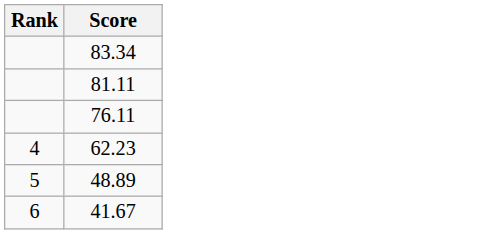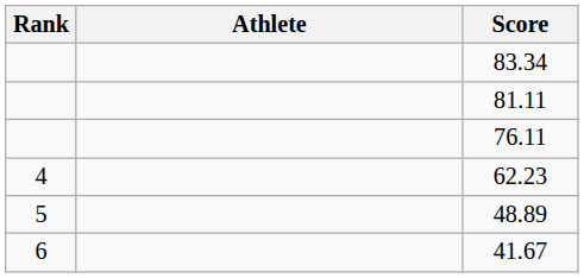 <table class=wikitable style="text-align:center">
 <tr>
 <th width=40>Rank</th>
+<th width=250>Athlete</th>
 <th width=70>Score</th>
 </tr>
 <tr>
 <td></td>
+<td align=left></td>
 <td>83.34</td>
 </tr>
 <tr>
 <td></td>
+<td align=left></td>
 <td>81.11</td>
 </tr>
 <tr>
 <td></td>
+<td align=left></td>
 <td>76.11</td>
 </tr>
 <tr>
 <td>4</td>
+<td align=left></td>
 <td>62.23</td>
 </tr>
 <tr>
 <td>5</td>
+<td align=left></td>
 <td>48.89</td>
 </tr>
 <tr>
 <td>6</td>
+<td align=left></td>
 <td>41.67</td>
 </tr>
 </table>
